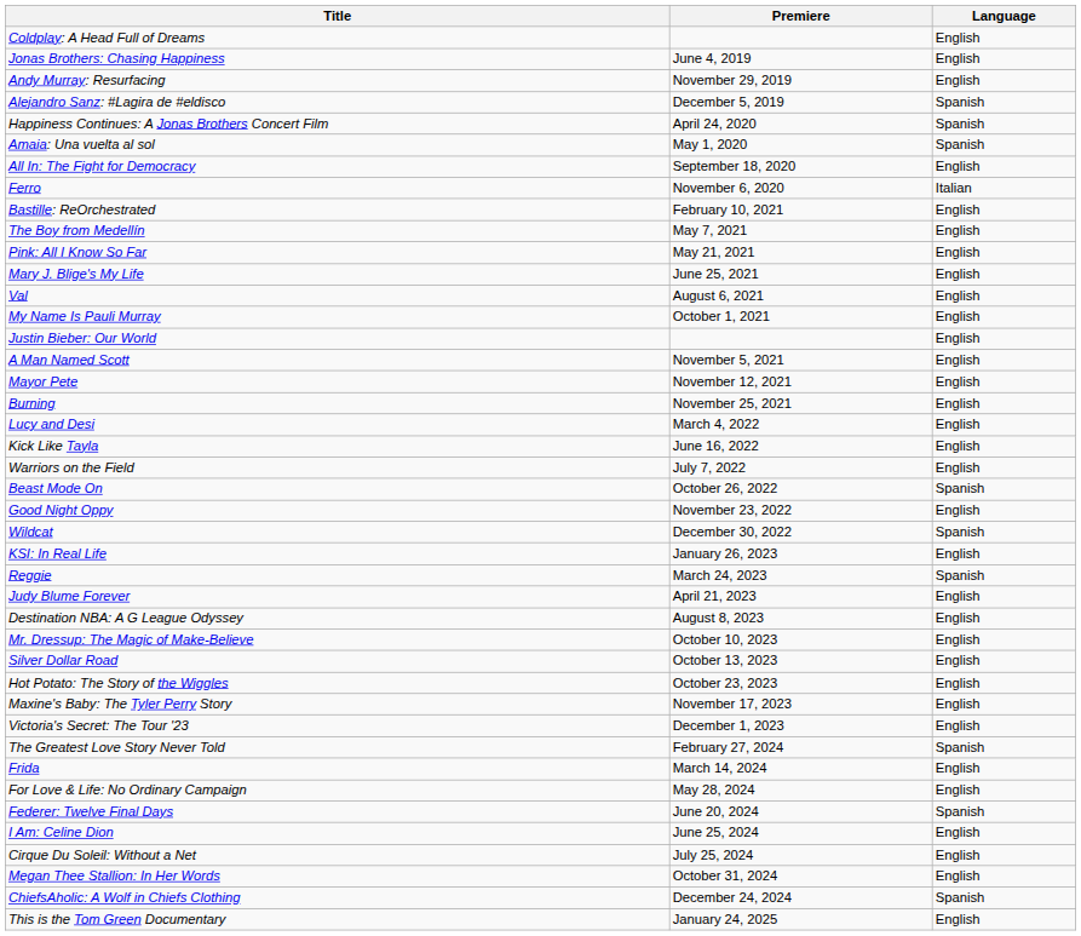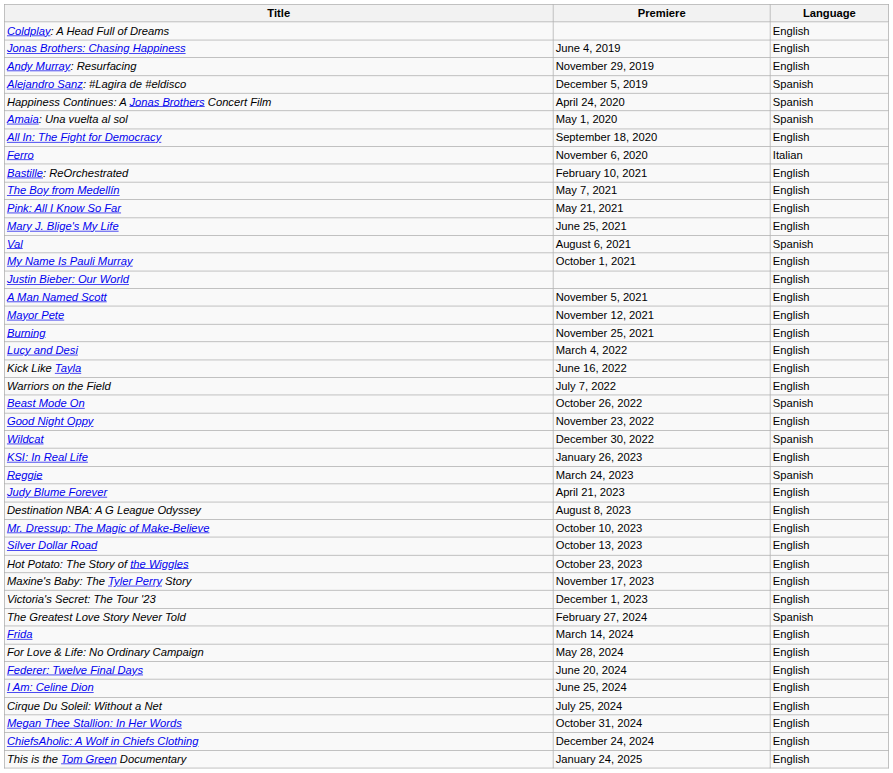 <table class="wikitable sortable" style="width:100%;">
 <tr>
 <th>Title</th>
 <th>Premiere</th>
 <th>Language</th>
 </tr>
 <tr>
 <td><em><a href='#'>Coldplay</a>: A Head Full of Dreams</em></td>
 <td></td>
 <td>English</td>
 </tr>
 <tr>
 <td><em><a href='#'>Jonas Brothers: Chasing Happiness</a></em></td>
 <td>June 4, 2019</td>
 <td>English</td>
 </tr>
 <tr>
 <td><em><a href='#'>Andy Murray</a>: Resurfacing</em></td>
 <td>November 29, 2019</td>
 <td>English</td>
 </tr>
 <tr>
 <td><em><a href='#'>Alejandro Sanz</a>: #Lagira de #eldisco</em></td>
 <td>December 5, 2019</td>
 <td>Spanish</td>
 </tr>
 <tr>
 <td><em>Happiness Continues: A <a href='#'>Jonas Brothers</a> Concert Film</em></td>
 <td>April 24, 2020</td>
 <td>Spanish</td>
 </tr>
 <tr>
 <td><em><a href='#'>Amaia</a>: Una vuelta al sol</em></td>
 <td>May 1, 2020</td>
 <td>Spanish</td>
 </tr>
 <tr>
 <td><em><a href='#'>All In: The Fight for Democracy</a></em></td>
 <td>September 18, 2020</td>
 <td>English</td>
 </tr>
 <tr>
 <td><em><a href='#'>Ferro</a></em></td>
 <td>November 6, 2020</td>
 <td>Italian</td>
 </tr>
 <tr>
 <td><em><a href='#'>Bastille</a>: ReOrchestrated</em></td>
 <td>February 10, 2021</td>
 <td>English</td>
 </tr>
 <tr>
 <td><em><a href='#'>The Boy from Medellín</a></em></td>
 <td>May 7, 2021</td>
 <td>English</td>
 </tr>
 <tr>
 <td><em><a href='#'>Pink: All I Know So Far</a></em></td>
 <td>May 21, 2021</td>
 <td>English</td>
 </tr>
 <tr>
 <td><em><a href='#'>Mary J. Blige's My Life</a></em></td>
 <td>June 25, 2021</td>
 <td>English</td>
 </tr>
 <tr>
 <td><em><a href='#'>Val</a></em></td>
 <td>August 6, 2021</td>
-<td>English</td>
+<td>Spanish</td>
 </tr>
 <tr>
 <td><em><a href='#'>My Name Is Pauli Murray</a></em></td>
 <td>October 1, 2021</td>
 <td>English</td>
 </tr>
 <tr>
 <td><em><a href='#'>Justin Bieber: Our World</a></em></td>
 <td></td>
 <td>English</td>
 </tr>
 <tr>
 <td><em><a href='#'>A Man Named Scott</a></em></td>
 <td>November 5, 2021</td>
 <td>English</td>
 </tr>
 <tr>
 <td><em><a href='#'>Mayor Pete</a></em></td>
 <td>November 12, 2021</td>
 <td>English</td>
 </tr>
 <tr>
 <td><em><a href='#'>Burning</a></em></td>
 <td>November 25, 2021</td>
 <td>English</td>
 </tr>
 <tr>
 <td><em><a href='#'>Lucy and Desi</a></em></td>
 <td>March 4, 2022</td>
 <td>English</td>
 </tr>
 <tr>
 <td><em>Kick Like <a href='#'>Tayla</a></em></td>
 <td>June 16, 2022</td>
 <td>English</td>
 </tr>
 <tr>
 <td><em>Warriors on the Field</em></td>
 <td>July 7, 2022</td>
 <td>English</td>
 </tr>
 <tr>
 <td><em><a href='#'>Beast Mode On</a></em></td>
 <td>October 26, 2022</td>
 <td>Spanish</td>
 </tr>
 <tr>
 <td><em><a href='#'>Good Night Oppy</a></em></td>
 <td>November 23, 2022</td>
 <td>English</td>
 </tr>
 <tr>
 <td><em><a href='#'>Wildcat</a></em></td>
 <td>December 30, 2022</td>
 <td>Spanish</td>
 </tr>
 <tr>
 <td><em><a href='#'>KSI: In Real Life</a></em></td>
 <td>January 26, 2023</td>
 <td>English</td>
 </tr>
 <tr>
 <td><em><a href='#'>Reggie</a></em></td>
 <td>March 24, 2023</td>
 <td>Spanish</td>
 </tr>
 <tr>
 <td><em><a href='#'>Judy Blume Forever</a></em></td>
 <td>April 21, 2023</td>
 <td>English</td>
 </tr>
 <tr>
 <td><em>Destination NBA: A G League Odyssey</em></td>
 <td>August 8, 2023</td>
 <td>English</td>
 </tr>
 <tr>
 <td><em><a href='#'>Mr. Dressup: The Magic of Make-Believe</a></em></td>
 <td>October 10, 2023</td>
 <td>English</td>
 </tr>
 <tr>
 <td><em><a href='#'>Silver Dollar Road</a></em></td>
 <td>October 13, 2023</td>
 <td>English</td>
 </tr>
 <tr>
 <td><em>Hot Potato: The Story of <a href='#'>the Wiggles</a></em></td>
 <td>October 23, 2023</td>
 <td>English</td>
 </tr>
 <tr>
 <td><em>Maxine's Baby: The <a href='#'>Tyler Perry</a> Story</em></td>
 <td>November 17, 2023</td>
 <td>English</td>
 </tr>
 <tr>
 <td><em>Victoria's Secret: The Tour '23</em></td>
 <td>December 1, 2023</td>
 <td>English</td>
 </tr>
 <tr>
 <td><em>The Greatest Love Story Never Told</em></td>
 <td>February 27, 2024</td>
 <td>Spanish</td>
 </tr>
 <tr>
 <td><em><a href='#'>Frida</a></em></td>
 <td>March 14, 2024</td>
 <td>English</td>
 </tr>
 <tr>
 <td><em>For Love & Life: No Ordinary Campaign</em></td>
 <td>May 28, 2024</td>
 <td>English</td>
 </tr>
 <tr>
 <td><em><a href='#'>Federer: Twelve Final Days</a></em></td>
 <td>June 20, 2024</td>
-<td>Spanish</td>
+<td>English</td>
 </tr>
 <tr>
 <td><em><a href='#'>I Am: Celine Dion</a></em></td>
 <td>June 25, 2024</td>
 <td>English</td>
 </tr>
 <tr>
 <td><em>Cirque Du Soleil: Without a Net</em></td>
 <td>July 25, 2024</td>
 <td>English</td>
 </tr>
 <tr>
 <td><em><a href='#'>Megan Thee Stallion: In Her Words</a></em></td>
 <td>October 31, 2024</td>
 <td>English</td>
 </tr>
 <tr>
 <td><em><a href='#'>ChiefsAholic: A Wolf in Chiefs Clothing</a></em></td>
 <td>December 24, 2024</td>
-<td>Spanish</td>
+<td>English</td>
 </tr>
 <tr>
 <td><em>This is the <a href='#'>Tom Green</a> Documentary</em></td>
 <td>January 24, 2025</td>
 <td>English</td>
 </tr>
 </table>
